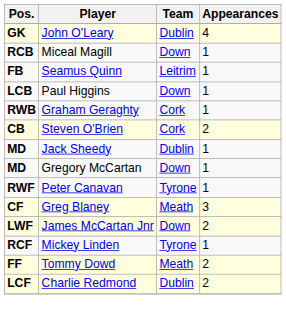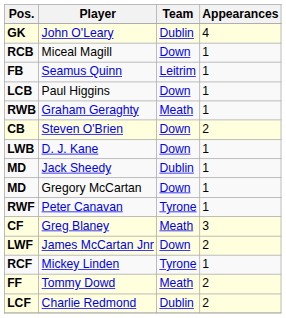 <table class="wikitable">
 <tr>
 <th>Pos.</th>
 <th>Player</th>
 <th>Team</th>
 <th>Appearances</th>
 </tr>
 <tr>
 </tr>
 <tr bgcolor=#FFFFDD>
 <td><strong>GK </strong></td>
 <td> <a href='#'>John O'Leary</a></td>
 <td><a href='#'>Dublin</a></td>
 <td>4</td>
 </tr>
 <tr>
 <td><strong>RCB</strong></td>
 <td> Miceal Magill</td>
 <td><a href='#'>Down</a></td>
 <td>1</td>
 </tr>
 <tr>
 <td><strong>FB</strong></td>
 <td> <a href='#'>Seamus Quinn</a></td>
 <td><a href='#'>Leitrim</a></td>
 <td>1</td>
 </tr>
 <tr>
 <td><strong>LCB</strong></td>
 <td> Paul Higgins</td>
 <td><a href='#'>Down</a></td>
 <td>1</td>
 </tr>
 <tr>
 <td><strong>RWB</strong></td>
 <td> <a href='#'>Graham Geraghty</a></td>
-<td><a href='#'>Cork</a></td>
+<td><a href='#'>Meath</a></td>
 <td>1</td>
 </tr>
 <tr bgcolor=#FFFFDD>
 <td><strong>CB</strong></td>
 <td> <a href='#'>Steven O'Brien</a></td>
-<td><a href='#'>Cork</a></td>
+<td><a href='#'>Down</a></td>
 <td>2</td>
+</tr>
+<tr>
+<td><strong>LWB</strong></td>
+<td> <a href='#'>D. J. Kane</a></td>
+<td><a href='#'>Down</a></td>
+<td>1</td>
 </tr>
 <tr>
 <td><strong>MD </strong></td>
 <td> <a href='#'>Jack Sheedy</a></td>
 <td><a href='#'>Dublin</a></td>
 <td>1</td>
 </tr>
 <tr>
 <td><strong>MD </strong></td>
 <td> Gregory McCartan</td>
 <td><a href='#'>Down</a></td>
 <td>1</td>
 </tr>
 <tr>
 <td><strong>RWF</strong></td>
 <td> <a href='#'>Peter Canavan</a></td>
 <td><a href='#'>Tyrone</a></td>
 <td>1</td>
 </tr>
 <tr bgcolor=#FFFFDD>
 <td><strong>CF</strong></td>
 <td> <a href='#'>Greg Blaney</a></td>
 <td><a href='#'>Meath</a></td>
 <td>3</td>
 </tr>
 <tr bgcolor=#FFFFDD>
 <td><strong>LWF</strong></td>
 <td> <a href='#'>James McCartan Jnr</a></td>
 <td><a href='#'>Down</a></td>
 <td>2</td>
 </tr>
 <tr>
 <td><strong>RCF </strong></td>
 <td> <a href='#'>Mickey Linden</a></td>
 <td><a href='#'>Tyrone</a></td>
 <td>1</td>
 </tr>
 <tr bgcolor=#FFFFDD>
 <td><strong>FF</strong></td>
 <td> <a href='#'>Tommy Dowd</a></td>
 <td><a href='#'>Meath</a></td>
 <td>2</td>
 </tr>
 <tr bgcolor=#FFFFDD>
 <td><strong>LCF</strong></td>
 <td> <a href='#'>Charlie Redmond</a></td>
 <td><a href='#'>Dublin</a></td>
 <td>2</td>
 </tr>
 <tr>
 </tr>
 </table>
